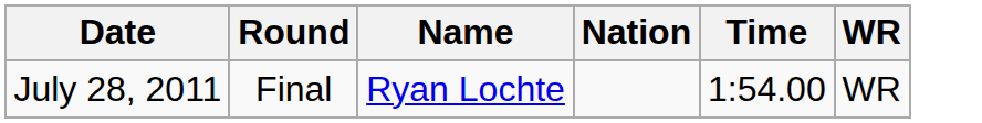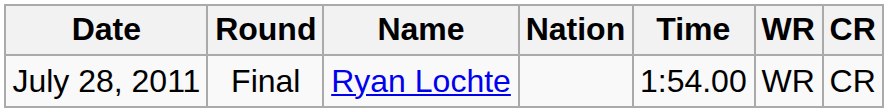 <table class="wikitable" style="text-align:center">
 <tr>
 <th>Date</th>
 <th>Round</th>
 <th>Name</th>
 <th>Nation</th>
 <th>Time</th>
 <th>WR</th>
+<th>CR</th>
 </tr>
 <tr>
 <td>July 28, 2011</td>
 <td>Final</td>
 <td align="left"><a href='#'>Ryan Lochte</a></td>
 <td align="left"></td>
 <td>1:54.00</td>
 <td>WR</td>
+<td>CR</td>
 </tr>
 </table>
